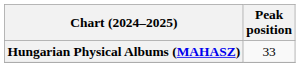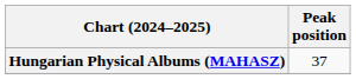 <table class="wikitable sortable plainrowheaders" style="text-align:center">
 <tr>
 <th scope="col">Chart (2024–2025)</th>
 <th scope="col">Peak<br>position</th>
 </tr>
 <tr>
 <th scope="row">Hungarian Physical Albums (<a href='#'>MAHASZ</a>)</th>
-<td>33</td>
+<td>37</td>
 </tr>
 <tr>
 </tr>
 </table>
